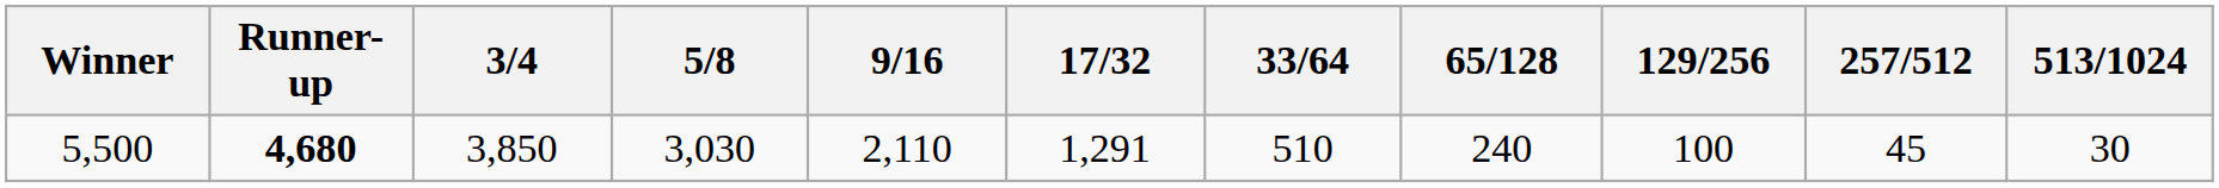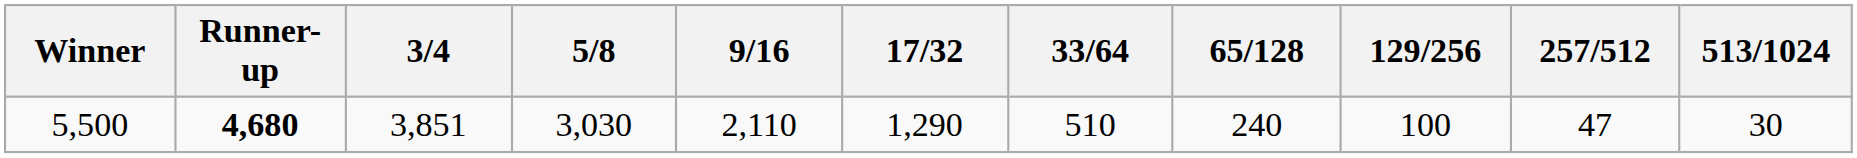 <table class="wikitable">
 <tr>
 <th width=75>Winner</th>
 <th width=75>Runner-up</th>
 <th width=75>3/4</th>
 <th width=75>5/8</th>
 <th width=75>9/16</th>
 <th width=75>17/32</th>
 <th width=75>33/64</th>
 <th width=75>65/128</th>
 <th width=75>129/256</th>
 <th width=75>257/512</th>
 <th width=75>513/1024</th>
 </tr>
 <tr>
 <td align=center>5,500</td>
 <td align=center><strong>4,680</strong></td>
-<td align=center>3,850</td>
+<td align=center>3,851</td>
 <td align=center>3,030</td>
 <td align=center>2,110</td>
-<td align=center>1,291</td>
+<td align=center>1,290</td>
 <td align=center>510</td>
 <td align=center>240</td>
 <td align=center>100</td>
-<td align=center>45</td>
+<td align=center>47</td>
 <td align=center>30</td>
 </tr>
 </table>
